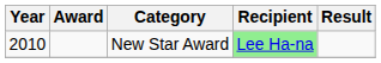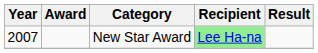 <table class="wikitable">
 <tr>
 <th>Year</th>
 <th>Award</th>
 <th>Category</th>
 <th>Recipient</th>
 <th>Result</th>
 </tr>
 <tr>
-<td>2010</td>
+<td>2007</td>
 <td></td>
 <td>New Star Award</td>
 <td style="background: lightgreen;"><a href='#'>Lee Ha-na</a></td>
 <td></td>
 </tr>
 <tr>
 </tr>
 </table>
